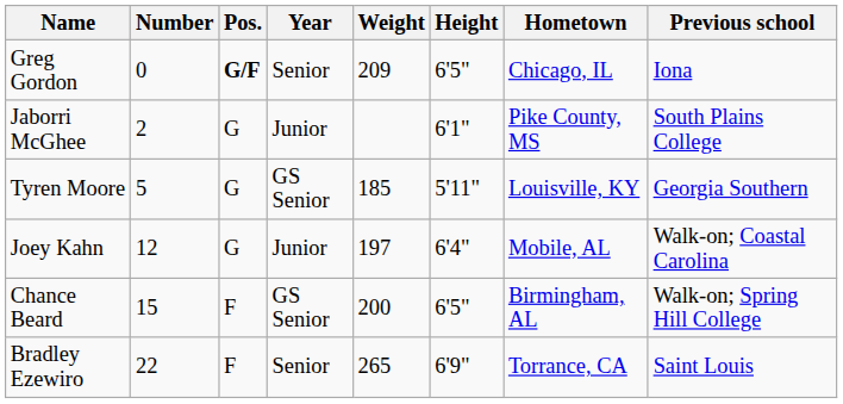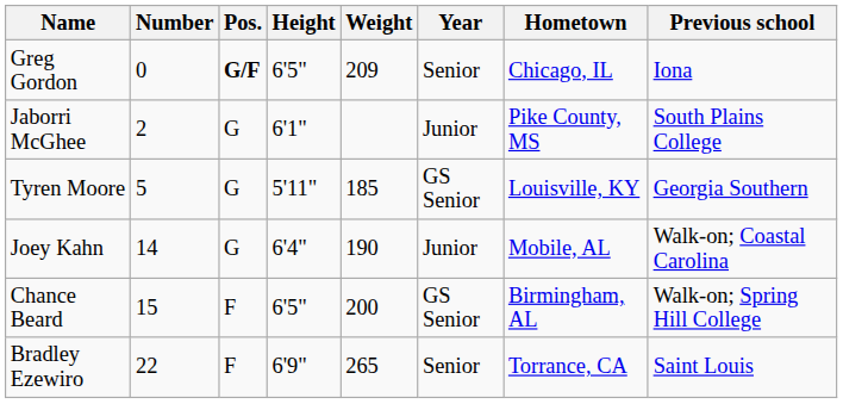 <table class="wikitable sortable" border="1">
 <tr>
 <th>Name</th>
 <th>Number</th>
 <th>Pos.</th>
+<th>Height</th>
+<th>Weight</th>
 <th>Year</th>
-<th>Weight</th>
-<th>Height</th>
 <th>Hometown</th>
 <th class="unsortable">Previous school</th>
 </tr>
 <tr>
 <td>Greg Gordon</td>
 <td>0</td>
 <td><strong>G/F</strong></td>
+<td>6'5"</td>
+<td>209</td>
 <td>Senior</td>
-<td>209</td>
-<td>6'5"</td>
 <td><a href='#'>Chicago, IL</a></td>
 <td><a href='#'>Iona</a></td>
 </tr>
 <tr>
 <td>Jaborri McGhee</td>
 <td>2</td>
 <td>G</td>
+<td>6'1"</td>
+<td></td>
 <td>Junior</td>
-<td></td>
-<td>6'1"</td>
 <td><a href='#'>Pike County, MS</a></td>
 <td><a href='#'>South Plains College</a></td>
 </tr>
 <tr>
 <td>Tyren Moore</td>
 <td>5</td>
 <td>G</td>
+<td>5'11"</td>
+<td>185</td>
 <td>GS Senior</td>
-<td>185</td>
-<td>5'11"</td>
 <td><a href='#'>Louisville, KY</a></td>
 <td><a href='#'>Georgia Southern</a></td>
 </tr>
 <tr>
 <td>Joey Kahn</td>
-<td>12</td>
+<td>14</td>
 <td>G</td>
+<td>6'4"</td>
+<td>190</td>
 <td> Junior</td>
-<td>197</td>
-<td>6'4"</td>
 <td><a href='#'>Mobile, AL</a></td>
 <td>Walk-on; <a href='#'>Coastal Carolina</a></td>
 </tr>
 <tr>
 <td>Chance Beard</td>
 <td>15</td>
 <td>F</td>
+<td>6'5"</td>
+<td>200</td>
 <td>GS Senior</td>
-<td>200</td>
-<td>6'5"</td>
 <td><a href='#'>Birmingham, AL</a></td>
 <td>Walk-on; <a href='#'>Spring Hill College</a></td>
 </tr>
 <tr>
 <td>Bradley Ezewiro</td>
 <td>22</td>
 <td>F</td>
+<td>6'9"</td>
+<td>265</td>
 <td>Senior</td>
-<td>265</td>
-<td>6'9"</td>
 <td><a href='#'>Torrance, CA</a></td>
 <td><a href='#'>Saint Louis</a></td>
 </tr>
 </table>
